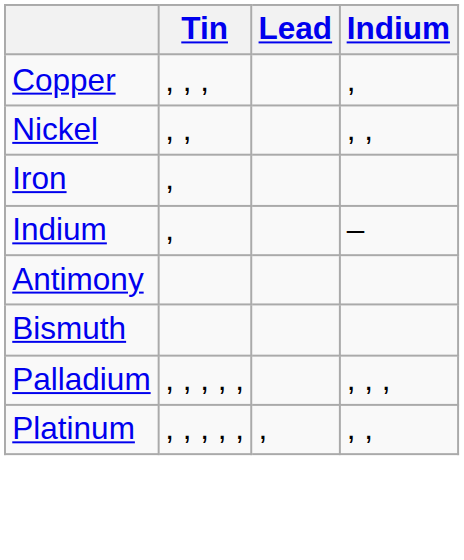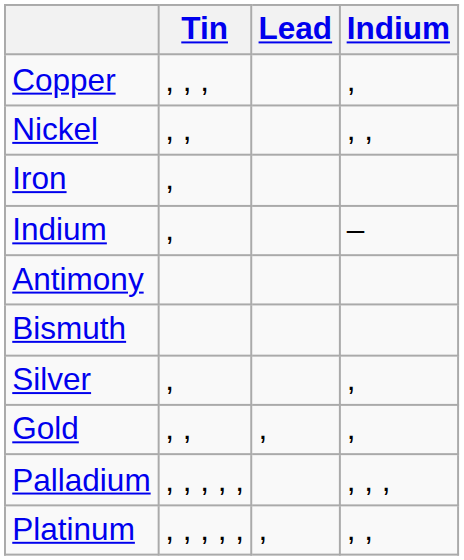 <table class="wikitable">
 <tr>
 <th></th>
 <th><a href='#'>Tin</a></th>
 <th><a href='#'>Lead</a></th>
 <th><a href='#'>Indium</a></th>
 </tr>
 <tr>
 <td><a href='#'>Copper</a></td>
 <td>, <strong></strong>, <strong></strong>, </td>
 <td></td>
 <td>, </td>
 </tr>
 <tr>
 <td><a href='#'>Nickel</a></td>
 <td>, , <strong></strong> </td>
 <td></td>
 <td>,  , </td>
 </tr>
 <tr>
 <td><a href='#'>Iron</a></td>
 <td>, </td>
 <td></td>
 <td></td>
 </tr>
 <tr>
 <td><a href='#'>Indium</a></td>
 <td>, </td>
 <td></td>
 <td>–</td>
 </tr>
 <tr>
 <td><a href='#'>Antimony</a></td>
 <td></td>
 <td></td>
 <td></td>
 </tr>
 <tr>
 <td><a href='#'>Bismuth</a></td>
 <td></td>
 <td></td>
 <td></td>
 </tr>
 <tr>
+<td><a href='#'>Silver</a></td>
+<td>, </td>
+<td></td>
+<td>, </td>
+</tr>
+<tr>
+<td><a href='#'>Gold</a></td>
+<td><strong></strong>, <strong></strong> , <strong></strong></td>
+<td>, </td>
+<td>, </td>
+</tr>
+<tr>
 <td><a href='#'>Palladium</a></td>
 <td>, , , , , </td>
 <td></td>
 <td>, , , </td>
 </tr>
 <tr>
 <td><a href='#'>Platinum</a></td>
 <td>, , , , , </td>
 <td>,  </td>
 <td>, , </td>
 </tr>
 </table>
